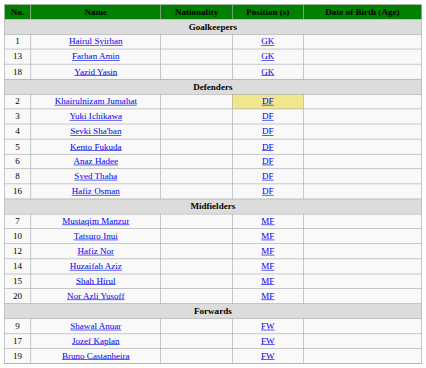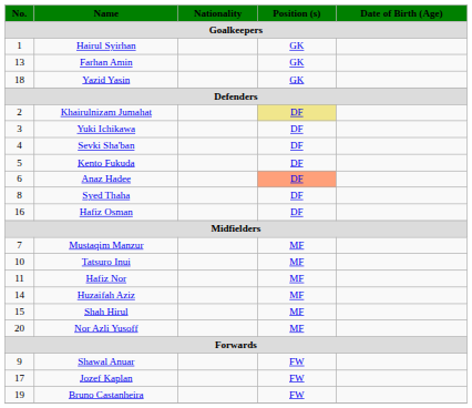 <table class="wikitable" style="text-align:center; font-size:90%; width:75%;">
 <tr>
 <th style="background:#008000; color:black; text-align:center;">No.</th>
 <th style="background:#008000; color:black; text-align:center;">Name</th>
 <th style="background:#008000; color:black; text-align:center;">Nationality</th>
 <th style="background:#008000; color:black; text-align:center;">Position (s)</th>
 <th style="background:#008000; color:black; text-align:center;">Date of Birth (Age)</th>
 </tr>
 <tr>
 <th colspan="6" style="background:#dcdcdc; text-align:center;">Goalkeepers</th>
 </tr>
 <tr>
 <td>1</td>
 <td><a href='#'>Hairul Syirhan</a></td>
 <td></td>
 <td><a href='#'>GK</a></td>
 <td></td>
 </tr>
 <tr>
 <td>13</td>
 <td><a href='#'>Farhan Amin</a></td>
 <td></td>
 <td><a href='#'>GK</a></td>
 <td></td>
 </tr>
 <tr>
 <td>18</td>
 <td><a href='#'>Yazid Yasin</a></td>
 <td></td>
 <td><a href='#'>GK</a></td>
 <td></td>
 </tr>
 <tr>
 <th colspan="6" style="background:#dcdcdc; text-align:center;">Defenders</th>
 </tr>
 <tr>
 <td>2</td>
 <td><a href='#'>Khairulnizam Jumahat</a></td>
 <td></td>
 <td style="background: khaki;"><a href='#'>DF</a></td>
 <td></td>
 </tr>
 <tr>
 <td>3</td>
 <td><a href='#'>Yuki Ichikawa</a></td>
 <td></td>
 <td><a href='#'>DF</a></td>
 <td></td>
 </tr>
 <tr>
 <td>4</td>
 <td><a href='#'>Sevki Sha'ban</a></td>
 <td></td>
 <td><a href='#'>DF</a></td>
 <td></td>
 </tr>
 <tr>
 <td>5</td>
 <td><a href='#'>Kento Fukuda</a></td>
 <td></td>
 <td><a href='#'>DF</a></td>
 <td></td>
 </tr>
 <tr>
 <td>6</td>
 <td><a href='#'>Anaz Hadee</a></td>
 <td></td>
-<td><a href='#'>DF</a></td>
+<td style="background: lightsalmon;"><a href='#'>DF</a></td>
 <td></td>
 </tr>
 <tr>
 <td>8</td>
 <td><a href='#'>Syed Thaha</a></td>
 <td></td>
 <td><a href='#'>DF</a></td>
 <td></td>
 </tr>
 <tr>
 <td>16</td>
 <td><a href='#'>Hafiz Osman</a></td>
 <td></td>
 <td><a href='#'>DF</a></td>
 <td></td>
 </tr>
 <tr>
 <th colspan="6" style="background:#dcdcdc; text-align:center;">Midfielders</th>
 </tr>
 <tr>
 <td>7</td>
 <td><a href='#'>Mustaqim Manzur</a></td>
 <td></td>
 <td><a href='#'>MF</a></td>
 <td></td>
 </tr>
 <tr>
 <td>10</td>
 <td><a href='#'>Tatsuro Inui</a></td>
 <td></td>
 <td><a href='#'>MF</a></td>
 <td></td>
 </tr>
 <tr>
-<td>12</td>
+<td>11</td>
 <td><a href='#'>Hafiz Nor</a></td>
 <td></td>
 <td><a href='#'>MF</a></td>
 <td></td>
 </tr>
 <tr>
 <td>14</td>
 <td><a href='#'>Huzaifah Aziz</a></td>
 <td></td>
 <td><a href='#'>MF</a></td>
 <td></td>
 </tr>
 <tr>
 <td>15</td>
 <td><a href='#'>Shah Hirul</a></td>
 <td></td>
 <td><a href='#'>MF</a></td>
 <td></td>
 </tr>
 <tr>
 <td>20</td>
 <td><a href='#'>Nor Azli Yusoff</a></td>
 <td></td>
 <td><a href='#'>MF</a></td>
 <td></td>
 </tr>
 <tr>
 <th colspan="6" style="background:#dcdcdc; text-align:center;">Forwards</th>
 </tr>
 <tr>
 <td>9</td>
 <td><a href='#'>Shawal Anuar</a></td>
 <td></td>
 <td><a href='#'>FW</a></td>
 <td></td>
 </tr>
 <tr>
 <td>17</td>
 <td><a href='#'>Jozef Kaplan</a></td>
 <td></td>
 <td><a href='#'>FW</a></td>
 <td></td>
 </tr>
 <tr>
 <td>19</td>
 <td><a href='#'>Bruno Castanheira</a></td>
 <td></td>
 <td><a href='#'>FW</a></td>
 <td></td>
 </tr>
 <tr>
 </tr>
 </table>
